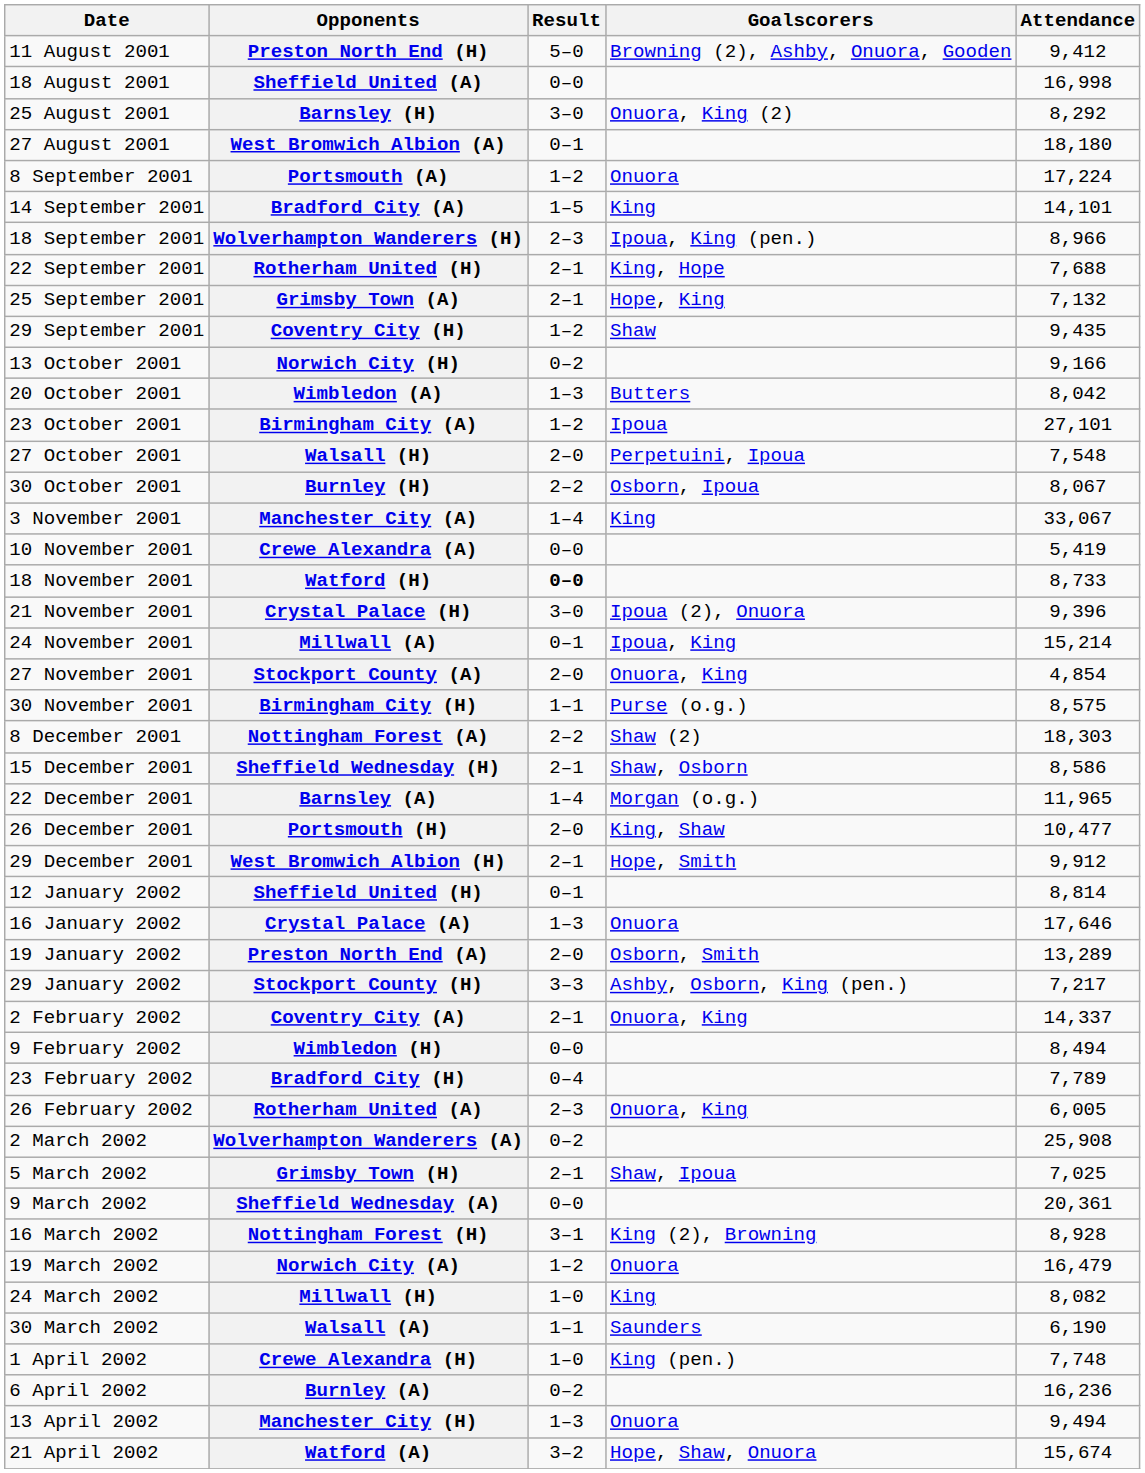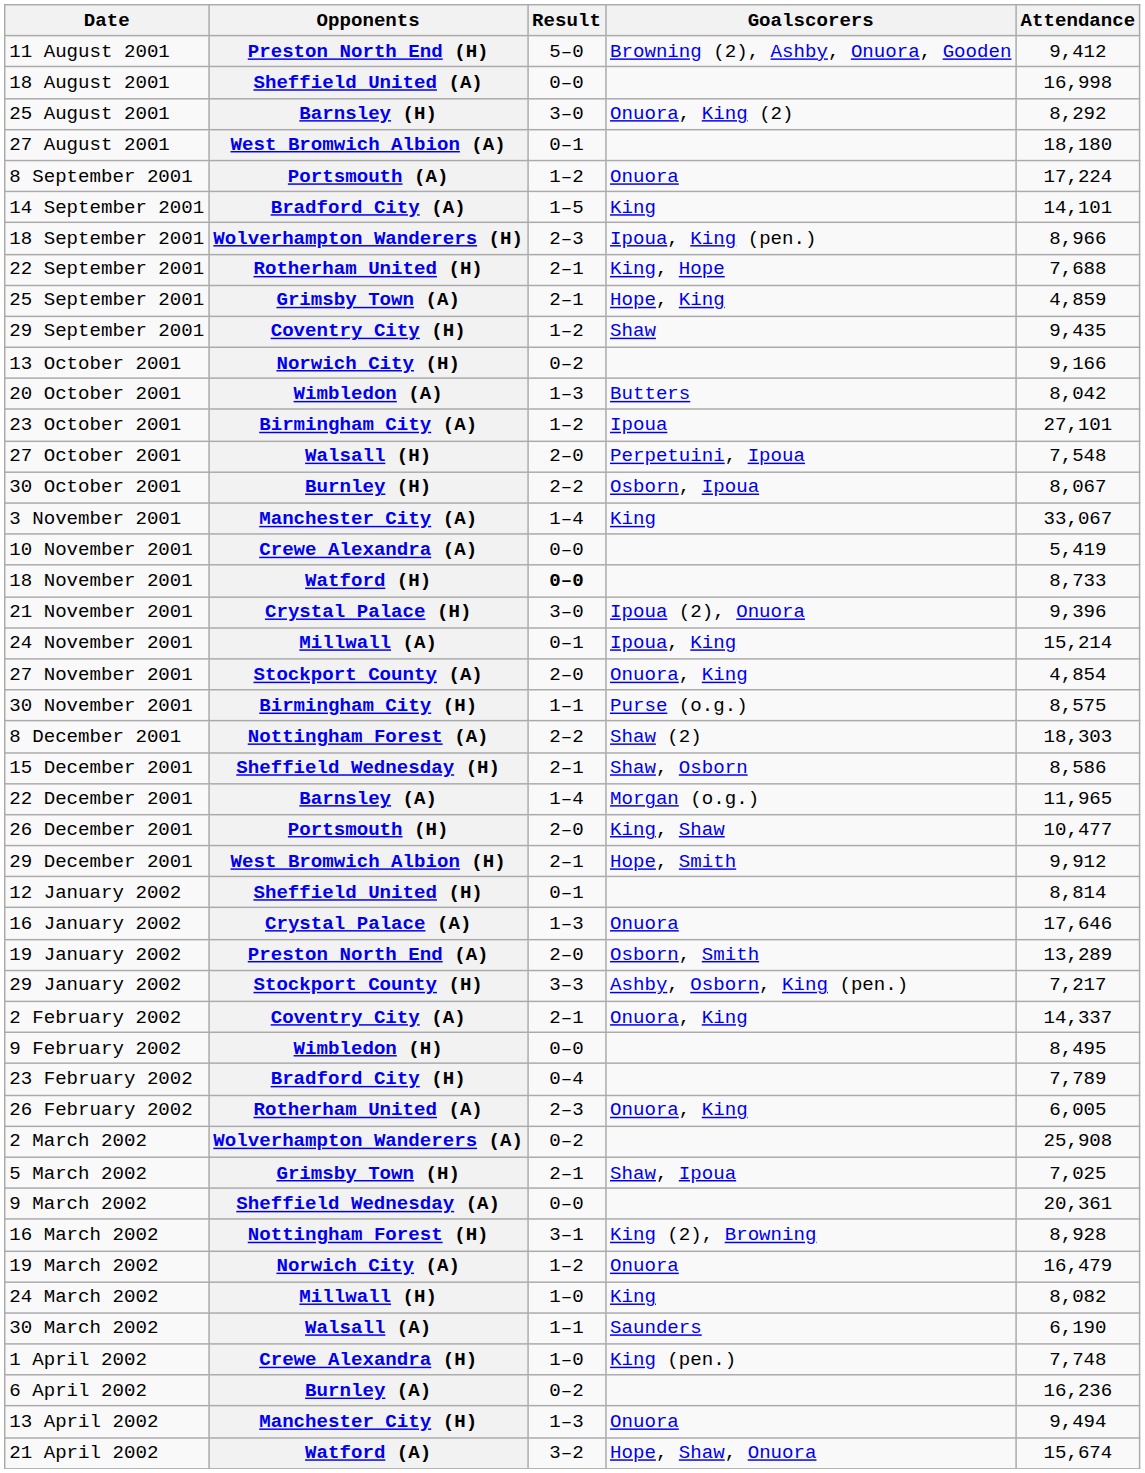 <table class="wikitable plainrowheaders sortable">
 <tr>
 <th scope=col>Date</th>
 <th scope=col>Opponents</th>
 <th scope=col>Result</th>
 <th scope=col class=unsortable>Goalscorers</th>
 <th scope=col>Attendance</th>
 </tr>
 <tr>
 <td>11 August 2001</td>
 <th scope=row><a href='#'>Preston North End</a> (H)</th>
 <td align=center>5–0</td>
 <td><a href='#'>Browning</a> (2), <a href='#'>Ashby</a>, <a href='#'>Onuora</a>, <a href='#'>Gooden</a></td>
 <td align=center>9,412</td>
 </tr>
 <tr>
 <td>18 August 2001</td>
 <th scope=row><a href='#'>Sheffield United</a> (A)</th>
 <td align=center>0–0</td>
 <td></td>
 <td align=center>16,998</td>
 </tr>
 <tr>
 <td>25 August 2001</td>
 <th scope=row><a href='#'>Barnsley</a> (H)</th>
 <td align=center>3–0</td>
 <td><a href='#'>Onuora</a>, <a href='#'>King</a> (2)</td>
 <td align=center>8,292</td>
 </tr>
 <tr>
 <td>27 August 2001</td>
 <th scope=row><a href='#'>West Bromwich Albion</a> (A)</th>
 <td align=center>0–1</td>
 <td></td>
 <td align=center>18,180</td>
 </tr>
 <tr>
 <td>8 September 2001</td>
 <th scope=row><a href='#'>Portsmouth</a> (A)</th>
 <td align=center>1–2</td>
 <td><a href='#'>Onuora</a></td>
 <td align=center>17,224</td>
 </tr>
 <tr>
 <td>14 September 2001</td>
 <th scope=row><a href='#'>Bradford City</a> (A)</th>
 <td align=center>1–5</td>
 <td><a href='#'>King</a></td>
 <td align=center>14,101</td>
 </tr>
 <tr>
 <td>18 September 2001</td>
 <th scope=row><a href='#'>Wolverhampton Wanderers</a> (H)</th>
 <td align=center>2–3</td>
 <td><a href='#'>Ipoua</a>, <a href='#'>King</a> (pen.)</td>
 <td align=center>8,966</td>
 </tr>
 <tr>
 <td>22 September 2001</td>
 <th scope=row><a href='#'>Rotherham United</a> (H)</th>
 <td align=center>2–1</td>
 <td><a href='#'>King</a>, <a href='#'>Hope</a></td>
 <td align=center>7,688</td>
 </tr>
 <tr>
 <td>25 September 2001</td>
 <th scope=row><a href='#'>Grimsby Town</a> (A)</th>
 <td align=center>2–1</td>
 <td><a href='#'>Hope</a>, <a href='#'>King</a></td>
-<td align=center>7,132</td>
+<td align=center>4,859</td>
 </tr>
 <tr>
 <td>29 September 2001</td>
 <th scope=row><a href='#'>Coventry City</a> (H)</th>
 <td align=center>1–2</td>
 <td><a href='#'>Shaw</a></td>
 <td align=center>9,435</td>
 </tr>
 <tr>
 <td>13 October 2001</td>
 <th scope=row><a href='#'>Norwich City</a> (H)</th>
 <td align=center>0–2</td>
 <td></td>
 <td align=center>9,166</td>
 </tr>
 <tr>
 <td>20 October 2001</td>
 <th scope=row><a href='#'>Wimbledon</a> (A)</th>
 <td align=center>1–3</td>
 <td><a href='#'>Butters</a></td>
 <td align=center>8,042</td>
 </tr>
 <tr>
 <td>23 October 2001</td>
 <th scope=row><a href='#'>Birmingham City</a> (A)</th>
 <td align=center>1–2</td>
 <td><a href='#'>Ipoua</a></td>
 <td align=center>27,101</td>
 </tr>
 <tr>
 <td>27 October 2001</td>
 <th scope=row><a href='#'>Walsall</a> (H)</th>
 <td align=center>2–0</td>
 <td><a href='#'>Perpetuini</a>, <a href='#'>Ipoua</a></td>
 <td align=center>7,548</td>
 </tr>
 <tr>
 <td>30 October 2001</td>
 <th scope=row><a href='#'>Burnley</a> (H)</th>
 <td align=center>2–2</td>
 <td><a href='#'>Osborn</a>, <a href='#'>Ipoua</a></td>
 <td align=center>8,067</td>
 </tr>
 <tr>
 <td>3 November 2001</td>
 <th scope=row><a href='#'>Manchester City</a> (A)</th>
 <td align=center>1–4</td>
 <td><a href='#'>King</a></td>
 <td align=center>33,067</td>
 </tr>
 <tr>
 <td>10 November 2001</td>
 <th scope=row><a href='#'>Crewe Alexandra</a> (A)</th>
 <td align=center>0–0</td>
 <td></td>
 <td align=center>5,419</td>
 </tr>
 <tr>
 <td>18 November 2001</td>
 <th scope=row><a href='#'>Watford</a> (H)</th>
 <td align=center><strong>0–0</strong></td>
 <td></td>
 <td align=center>8,733</td>
 </tr>
 <tr>
 <td>21 November 2001</td>
 <th scope=row><a href='#'>Crystal Palace</a> (H)</th>
 <td align=center>3–0</td>
 <td><a href='#'>Ipoua</a> (2), <a href='#'>Onuora</a></td>
 <td align=center>9,396</td>
 </tr>
 <tr>
 <td>24 November 2001</td>
 <th scope=row><a href='#'>Millwall</a> (A)</th>
 <td align=center>0–1</td>
 <td><a href='#'>Ipoua</a>, <a href='#'>King</a></td>
 <td align=center>15,214</td>
 </tr>
 <tr>
 <td>27 November 2001</td>
 <th scope=row><a href='#'>Stockport County</a> (A)</th>
 <td align=center>2–0</td>
 <td><a href='#'>Onuora</a>, <a href='#'>King</a></td>
 <td align=center>4,854</td>
 </tr>
 <tr>
 <td>30 November 2001</td>
 <th scope=row><a href='#'>Birmingham City</a> (H)</th>
 <td align=center>1–1</td>
 <td><a href='#'>Purse</a> (o.g.)</td>
 <td align=center>8,575</td>
 </tr>
 <tr>
 <td>8 December 2001</td>
 <th scope=row><a href='#'>Nottingham Forest</a> (A)</th>
 <td align=center>2–2</td>
 <td><a href='#'>Shaw</a> (2)</td>
 <td align=center>18,303</td>
 </tr>
 <tr>
 <td>15 December 2001</td>
 <th scope=row><a href='#'>Sheffield Wednesday</a> (H)</th>
 <td align=center>2–1</td>
 <td><a href='#'>Shaw</a>, <a href='#'>Osborn</a></td>
 <td align=center>8,586</td>
 </tr>
 <tr>
 <td>22 December 2001</td>
 <th scope=row><a href='#'>Barnsley</a> (A)</th>
 <td align=center>1–4</td>
 <td><a href='#'>Morgan</a> (o.g.)</td>
 <td align=center>11,965</td>
 </tr>
 <tr>
 <td>26 December 2001</td>
 <th scope=row><a href='#'>Portsmouth</a> (H)</th>
 <td align=center>2–0</td>
 <td><a href='#'>King</a>, <a href='#'>Shaw</a></td>
 <td align=center>10,477</td>
 </tr>
 <tr>
 <td>29 December 2001</td>
 <th scope=row><a href='#'>West Bromwich Albion</a> (H)</th>
 <td align=center>2–1</td>
 <td><a href='#'>Hope</a>, <a href='#'>Smith</a></td>
 <td align=center>9,912</td>
 </tr>
 <tr>
 <td>12 January 2002</td>
 <th scope=row><a href='#'>Sheffield United</a> (H)</th>
 <td align=center>0–1</td>
 <td></td>
 <td align=center>8,814</td>
 </tr>
 <tr>
 <td>16 January 2002</td>
 <th scope=row><a href='#'>Crystal Palace</a> (A)</th>
 <td align=center>1–3</td>
 <td><a href='#'>Onuora</a></td>
 <td align=center>17,646</td>
 </tr>
 <tr>
 <td>19 January 2002</td>
 <th scope=row><a href='#'>Preston North End</a> (A)</th>
 <td align=center>2–0</td>
 <td><a href='#'>Osborn</a>, <a href='#'>Smith</a></td>
 <td align=center>13,289</td>
 </tr>
 <tr>
 <td>29 January 2002</td>
 <th scope=row><a href='#'>Stockport County</a> (H)</th>
 <td align=center>3–3</td>
 <td><a href='#'>Ashby</a>, <a href='#'>Osborn</a>, <a href='#'>King</a> (pen.)</td>
 <td align=center>7,217</td>
 </tr>
 <tr>
 <td>2 February 2002</td>
 <th scope=row><a href='#'>Coventry City</a> (A)</th>
 <td align=center>2–1</td>
 <td><a href='#'>Onuora</a>, <a href='#'>King</a></td>
 <td align=center>14,337</td>
 </tr>
 <tr>
 <td>9 February 2002</td>
 <th scope=row><a href='#'>Wimbledon</a> (H)</th>
 <td align=center>0–0</td>
 <td></td>
-<td align=center>8,494</td>
+<td align=center>8,495</td>
 </tr>
 <tr>
 <td>23 February 2002</td>
 <th scope=row><a href='#'>Bradford City</a> (H)</th>
 <td align=center>0–4</td>
 <td></td>
 <td align=center>7,789</td>
 </tr>
 <tr>
 <td>26 February 2002</td>
 <th scope=row><a href='#'>Rotherham United</a> (A)</th>
 <td align=center>2–3</td>
 <td><a href='#'>Onuora</a>, <a href='#'>King</a></td>
 <td align=center>6,005</td>
 </tr>
 <tr>
 <td>2 March 2002</td>
 <th scope=row><a href='#'>Wolverhampton Wanderers</a> (A)</th>
 <td align=center>0–2</td>
 <td></td>
 <td align=center>25,908</td>
 </tr>
 <tr>
 <td>5 March 2002</td>
 <th scope=row><a href='#'>Grimsby Town</a> (H)</th>
 <td align=center>2–1</td>
 <td><a href='#'>Shaw</a>, <a href='#'>Ipoua</a></td>
 <td align=center>7,025</td>
 </tr>
 <tr>
 <td>9 March 2002</td>
 <th scope=row><a href='#'>Sheffield Wednesday</a> (A)</th>
 <td align=center>0–0</td>
 <td></td>
 <td align=center>20,361</td>
 </tr>
 <tr>
 <td>16 March 2002</td>
 <th scope=row><a href='#'>Nottingham Forest</a> (H)</th>
 <td align=center>3–1</td>
 <td><a href='#'>King</a> (2), <a href='#'>Browning</a></td>
 <td align=center>8,928</td>
 </tr>
 <tr>
 <td>19 March 2002</td>
 <th scope=row><a href='#'>Norwich City</a> (A)</th>
 <td align=center>1–2</td>
 <td><a href='#'>Onuora</a></td>
 <td align=center>16,479</td>
 </tr>
 <tr>
 <td>24 March 2002</td>
 <th scope=row><a href='#'>Millwall</a> (H)</th>
 <td align=center>1–0</td>
 <td><a href='#'>King</a></td>
 <td align=center>8,082</td>
 </tr>
 <tr>
 <td>30 March 2002</td>
 <th scope=row><a href='#'>Walsall</a> (A)</th>
 <td align=center>1–1</td>
 <td><a href='#'>Saunders</a></td>
 <td align=center>6,190</td>
 </tr>
 <tr>
 <td>1 April 2002</td>
 <th scope=row><a href='#'>Crewe Alexandra</a> (H)</th>
 <td align=center>1–0</td>
 <td><a href='#'>King</a> (pen.)</td>
 <td align=center>7,748</td>
 </tr>
 <tr>
 <td>6 April 2002</td>
 <th scope=row><a href='#'>Burnley</a> (A)</th>
 <td align=center>0–2</td>
 <td></td>
 <td align=center>16,236</td>
 </tr>
 <tr>
 <td>13 April 2002</td>
 <th scope=row><a href='#'>Manchester City</a> (H)</th>
 <td align=center>1–3</td>
 <td><a href='#'>Onuora</a></td>
 <td align=center>9,494</td>
 </tr>
 <tr>
 <td>21 April 2002</td>
 <th scope=row><a href='#'>Watford</a> (A)</th>
 <td align=center>3–2</td>
 <td><a href='#'>Hope</a>, <a href='#'>Shaw</a>, <a href='#'>Onuora</a></td>
 <td align=center>15,674</td>
 </tr>
 </table>
